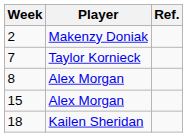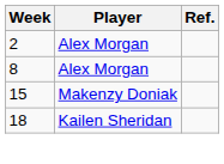 <table class=wikitable>
 <tr>
 <th>Week</th>
 <th>Player</th>
 <th>Ref.</th>
 </tr>
 <tr>
 <td>2</td>
-<td> <a href='#'>Makenzy Doniak</a></td>
-<td></td>
-</tr>
-<tr>
-<td>7</td>
-<td> <a href='#'>Taylor Kornieck</a></td>
+<td> <a href='#'>Alex Morgan</a></td>
 <td></td>
 </tr>
 <tr>
 <td>8</td>
 <td> <a href='#'>Alex Morgan</a></td>
 <td></td>
 </tr>
 <tr>
 <td>15</td>
-<td> <a href='#'>Alex Morgan</a></td>
+<td> <a href='#'>Makenzy Doniak</a></td>
 <td></td>
 </tr>
 <tr>
 <td>18</td>
 <td> <a href='#'>Kailen Sheridan</a></td>
 <td></td>
 </tr>
 </table>
